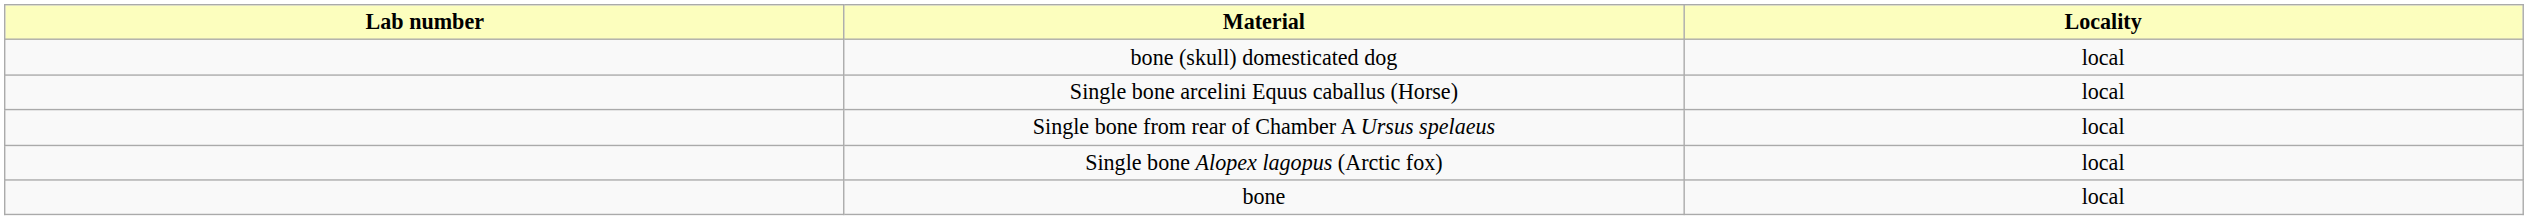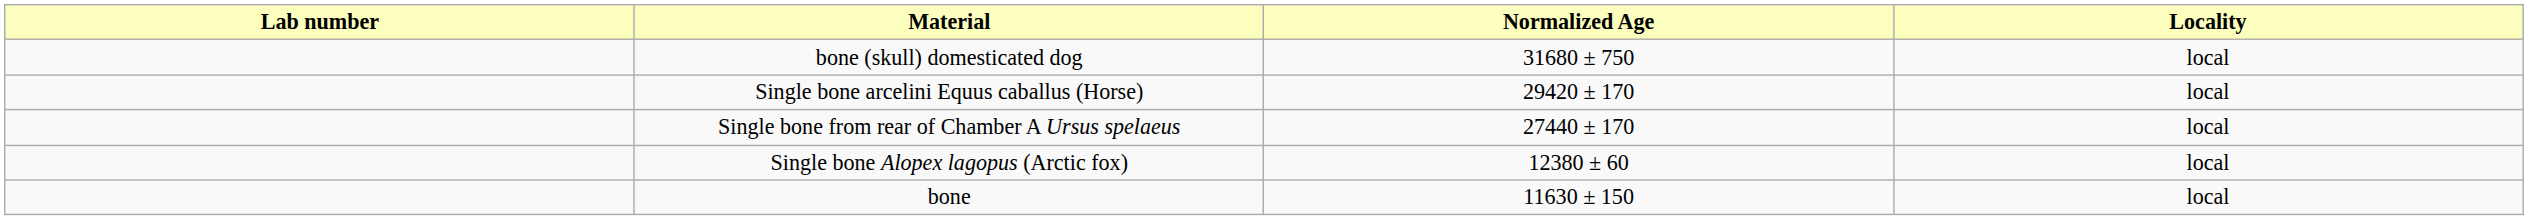 <table class="wikitable" style="text-align:center; margin: auto; width:92%">
 <tr>
 <th scope="row" style="width: 23%; font-size:100%; background:#fcfebe; color:#000000;">Lab number</th>
 <th scope="row" style="width: 23%; font-size:100%; background:#fcfebe; color:#000000;">Material</th>
+<th scope="row" style="width: 23%; font-size:100%; background:#fcfebe; color:#000000;">Normalized Age</th>
 <th scope="row" style="width: 23%; font-size:100%; background:#fcfebe; color:#000000;">Locality</th>
 </tr>
 <tr>
 <td></td>
 <td>bone (skull) domesticated dog</td>
+<td>31680 ± 750</td>
 <td>local</td>
 </tr>
 <tr>
 <td></td>
 <td>Single bone arcelini Equus caballus (Horse)</td>
+<td>29420 ± 170</td>
 <td>local</td>
 </tr>
 <tr>
 <td></td>
 <td>Single bone from rear of Chamber A <em>Ursus spelaeus</em></td>
+<td>27440 ± 170</td>
 <td>local</td>
 </tr>
 <tr>
 <td></td>
 <td>Single bone <em>Alopex lagopus</em> (Arctic fox)</td>
+<td>12380 ± 60</td>
 <td>local</td>
 </tr>
 <tr>
 <td></td>
 <td>bone</td>
+<td>11630 ± 150</td>
 <td>local</td>
 </tr>
 </table>
